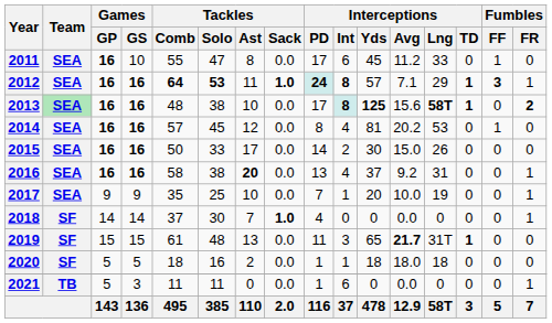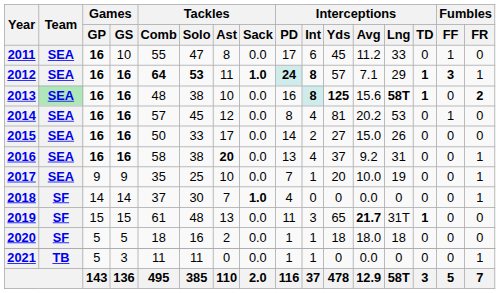 <table class="wikitable" style="text-align: center;">
 <tr>
 <th rowspan="2">Year</th>
 <th rowspan="2">Team</th>
 <th colspan="2">Games</th>
 <th colspan="4">Tackles</th>
 <th colspan="6">Interceptions</th>
 <th colspan="2">Fumbles</th>
 </tr>
 <tr>
 <th>GP</th>
 <th>GS</th>
 <th>Comb</th>
 <th>Solo</th>
 <th>Ast</th>
 <th>Sack</th>
 <th>PD</th>
 <th>Int</th>
 <th>Yds</th>
 <th>Avg</th>
 <th>Lng</th>
 <th>TD</th>
 <th>FF</th>
 <th>FR</th>
 </tr>
 <tr>
 <th><a href='#'>2011</a></th>
 <th><a href='#'>SEA</a></th>
 <td><strong>16</strong></td>
 <td>10</td>
 <td>55</td>
 <td>47</td>
 <td>8</td>
 <td>0.0</td>
 <td>17</td>
 <td>6</td>
 <td>45</td>
 <td>11.2</td>
 <td>33</td>
 <td>0</td>
 <td>1</td>
 <td>0</td>
 </tr>
 <tr>
 <th><a href='#'>2012</a></th>
 <th><a href='#'>SEA</a></th>
 <td><strong>16</strong></td>
 <td><strong>16</strong></td>
 <td><strong>64</strong></td>
 <td><strong>53</strong></td>
 <td>11</td>
 <td><strong>1.0</strong></td>
 <td style="background:#cfecec;"><strong>24</strong></td>
 <td><strong>8</strong></td>
 <td>57</td>
 <td>7.1</td>
 <td>29</td>
 <td><strong>1</strong></td>
 <td><strong>3</strong></td>
 <td>1</td>
 </tr>
 <tr>
 <th><a href='#'>2013</a></th>
 <th style="background:#afe6ba; width:3em;"><a href='#'>SEA</a></th>
 <td><strong>16</strong></td>
 <td><strong>16</strong></td>
 <td>48</td>
 <td>38</td>
 <td>10</td>
 <td>0.0</td>
-<td>17</td>
+<td>16</td>
 <td style="background:#cfecec;"><strong>8</strong></td>
 <td><strong>125</strong></td>
 <td>15.6</td>
 <td><strong>58T</strong></td>
 <td><strong>1</strong></td>
 <td>0</td>
 <td><strong>2</strong></td>
 </tr>
 <tr>
 <th><a href='#'>2014</a></th>
 <th><a href='#'>SEA</a></th>
 <td><strong>16</strong></td>
 <td><strong>16</strong></td>
 <td>57</td>
 <td>45</td>
 <td>12</td>
 <td>0.0</td>
 <td>8</td>
 <td>4</td>
 <td>81</td>
 <td>20.2</td>
 <td>53</td>
 <td>0</td>
 <td>1</td>
 <td>0</td>
 </tr>
 <tr>
 <th><a href='#'>2015</a></th>
 <th><a href='#'>SEA</a></th>
 <td><strong>16</strong></td>
 <td><strong>16</strong></td>
 <td>50</td>
 <td>33</td>
 <td>17</td>
 <td>0.0</td>
 <td>14</td>
 <td>2</td>
-<td>30</td>
+<td>27</td>
 <td>15.0</td>
 <td>26</td>
 <td>0</td>
 <td>0</td>
 <td>0</td>
 </tr>
 <tr>
 <th><a href='#'>2016</a></th>
 <th><a href='#'>SEA</a></th>
 <td><strong>16</strong></td>
 <td><strong>16</strong></td>
 <td>58</td>
 <td>38</td>
 <td><strong>20</strong></td>
 <td>0.0</td>
 <td>13</td>
 <td>4</td>
 <td>37</td>
 <td>9.2</td>
 <td>31</td>
 <td>0</td>
 <td>0</td>
 <td>1</td>
 </tr>
 <tr>
 <th><a href='#'>2017</a></th>
 <th><a href='#'>SEA</a></th>
 <td>9</td>
 <td>9</td>
 <td>35</td>
 <td>25</td>
 <td>10</td>
 <td>0.0</td>
 <td>7</td>
 <td>1</td>
 <td>20</td>
 <td>10.0</td>
 <td>19</td>
 <td>0</td>
 <td>0</td>
 <td>1</td>
 </tr>
 <tr>
 <th><a href='#'>2018</a></th>
 <th><a href='#'>SF</a></th>
 <td>14</td>
 <td>14</td>
 <td>37</td>
 <td>30</td>
 <td>7</td>
 <td><strong>1.0</strong></td>
 <td>4</td>
 <td>0</td>
 <td>0</td>
 <td>0.0</td>
 <td>0</td>
 <td>0</td>
 <td>0</td>
 <td>1</td>
 </tr>
 <tr>
 <th><a href='#'>2019</a></th>
 <th><a href='#'>SF</a></th>
 <td>15</td>
 <td>15</td>
 <td>61</td>
 <td>48</td>
 <td>13</td>
 <td>0.0</td>
 <td>11</td>
 <td>3</td>
 <td>65</td>
 <td><strong>21.7</strong></td>
 <td>31T</td>
 <td><strong>1</strong></td>
 <td>0</td>
 <td>0</td>
 </tr>
 <tr>
 <th><a href='#'>2020</a></th>
 <th><a href='#'>SF</a></th>
 <td>5</td>
 <td>5</td>
 <td>18</td>
 <td>16</td>
 <td>2</td>
 <td>0.0</td>
 <td>1</td>
 <td>1</td>
 <td>18</td>
 <td>18.0</td>
 <td>18</td>
 <td>0</td>
 <td>0</td>
 <td>0</td>
 </tr>
 <tr>
 </tr>
 <tr>
 <th><a href='#'>2021</a></th>
 <th><a href='#'>TB</a></th>
 <td>5</td>
 <td>3</td>
 <td>11</td>
 <td>11</td>
 <td>0</td>
 <td>0.0</td>
 <td>1</td>
-<td>6</td>
+<td>1</td>
 <td>0</td>
 <td>0.0</td>
 <td>0</td>
 <td>0</td>
 <td>0</td>
 <td>1</td>
 </tr>
 <tr>
 <th colspan="2"></th>
 <th>143</th>
 <th>136</th>
 <th>495</th>
 <th>385</th>
 <th>110</th>
 <th>2.0</th>
 <th>116</th>
 <th>37</th>
 <th>478</th>
 <th>12.9</th>
 <th>58T</th>
 <th>3</th>
 <th>5</th>
 <th>7</th>
 </tr>
 </table>
